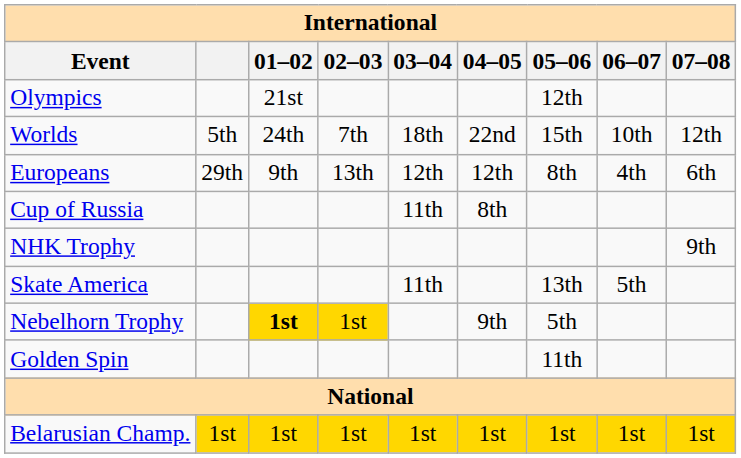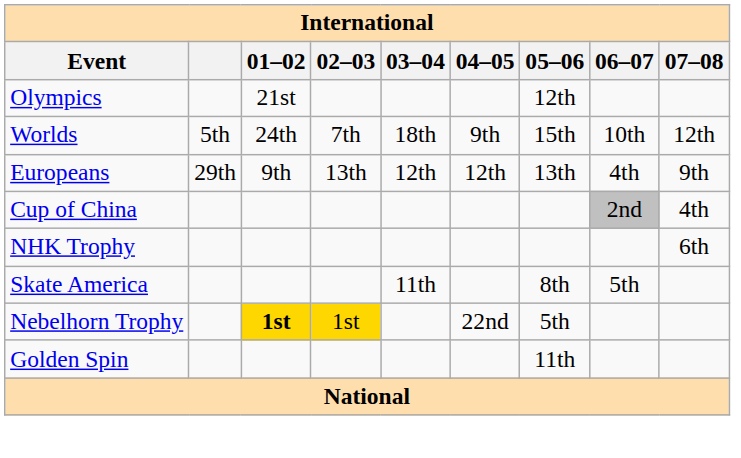 <table class="wikitable" style="text-align:center">
 <tr>
 <th style="background-color: #ffdead; " colspan=9 align=center>International</th>
 </tr>
 <tr>
 <th>Event</th>
 <th></th>
 <th>01–02</th>
 <th>02–03</th>
 <th>03–04</th>
 <th>04–05</th>
 <th>05–06</th>
 <th>06–07</th>
 <th>07–08</th>
 </tr>
 <tr>
 <td align=left><a href='#'>Olympics</a></td>
 <td></td>
 <td>21st</td>
 <td></td>
 <td></td>
 <td></td>
 <td>12th</td>
 <td></td>
 <td></td>
 </tr>
 <tr>
 <td align=left><a href='#'>Worlds</a></td>
 <td>5th</td>
 <td>24th</td>
 <td>7th</td>
 <td>18th</td>
-<td>22nd</td>
+<td>9th</td>
 <td>15th</td>
 <td>10th</td>
 <td>12th</td>
 </tr>
 <tr>
 <td align=left><a href='#'>Europeans</a></td>
 <td>29th</td>
 <td>9th</td>
 <td>13th</td>
 <td>12th</td>
 <td>12th</td>
-<td>8th</td>
+<td>13th</td>
 <td>4th</td>
-<td>6th</td>
+<td>9th</td>
 </tr>
 <tr>
-<td align=left> <a href='#'>Cup of Russia</a></td>
+<td align=left> <a href='#'>Cup of China</a></td>
 <td></td>
 <td></td>
 <td></td>
-<td>11th</td>
-<td>8th</td>
 <td></td>
 <td></td>
 <td></td>
+<td bgcolor=silver>2nd</td>
+<td>4th</td>
 </tr>
 <tr>
 <td align=left> <a href='#'>NHK Trophy</a></td>
 <td></td>
 <td></td>
 <td></td>
 <td></td>
 <td></td>
 <td></td>
 <td></td>
-<td>9th</td>
+<td>6th</td>
 </tr>
 <tr>
 <td align=left> <a href='#'>Skate America</a></td>
 <td></td>
 <td></td>
 <td></td>
 <td>11th</td>
 <td></td>
-<td>13th</td>
+<td>8th</td>
 <td>5th</td>
 <td></td>
 </tr>
 <tr>
 <td align=left><a href='#'>Nebelhorn Trophy</a></td>
 <td></td>
 <td bgcolor=gold><strong>1st</strong></td>
 <td bgcolor=gold>1st</td>
 <td></td>
-<td>9th</td>
+<td>22nd</td>
 <td>5th</td>
 <td></td>
 <td></td>
 </tr>
 <tr>
 <td align=left><a href='#'>Golden Spin</a></td>
 <td></td>
 <td></td>
 <td></td>
 <td></td>
 <td></td>
 <td>11th</td>
 <td></td>
 <td></td>
 </tr>
 <tr>
 <th style="background-color: #ffdead; " colspan=9 align=center>National</th>
 </tr>
-<tr>
-<td align=left><a href='#'>Belarusian Champ.</a></td>
-<td bgcolor=gold>1st</td>
-<td bgcolor=gold>1st</td>
-<td bgcolor=gold>1st</td>
-<td bgcolor=gold>1st</td>
-<td bgcolor=gold>1st</td>
-<td bgcolor=gold>1st</td>
-<td bgcolor=gold>1st</td>
-<td bgcolor=gold>1st</td>
-</tr>
 </table>
